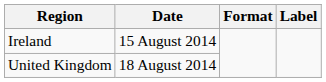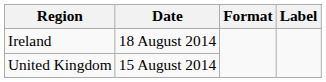 <table class=wikitable>
 <tr>
 <th>Region</th>
 <th>Date</th>
 <th>Format</th>
 <th>Label</th>
 </tr>
 <tr>
 <td>Ireland</td>
-<td>15 August 2014</td>
+<td>18 August 2014</td>
 <td rowspan="2"></td>
 <td rowspan="2"></td>
 </tr>
 <tr>
 <td>United Kingdom</td>
-<td>18 August 2014</td>
+<td>15 August 2014</td>
 </tr>
 </table>
